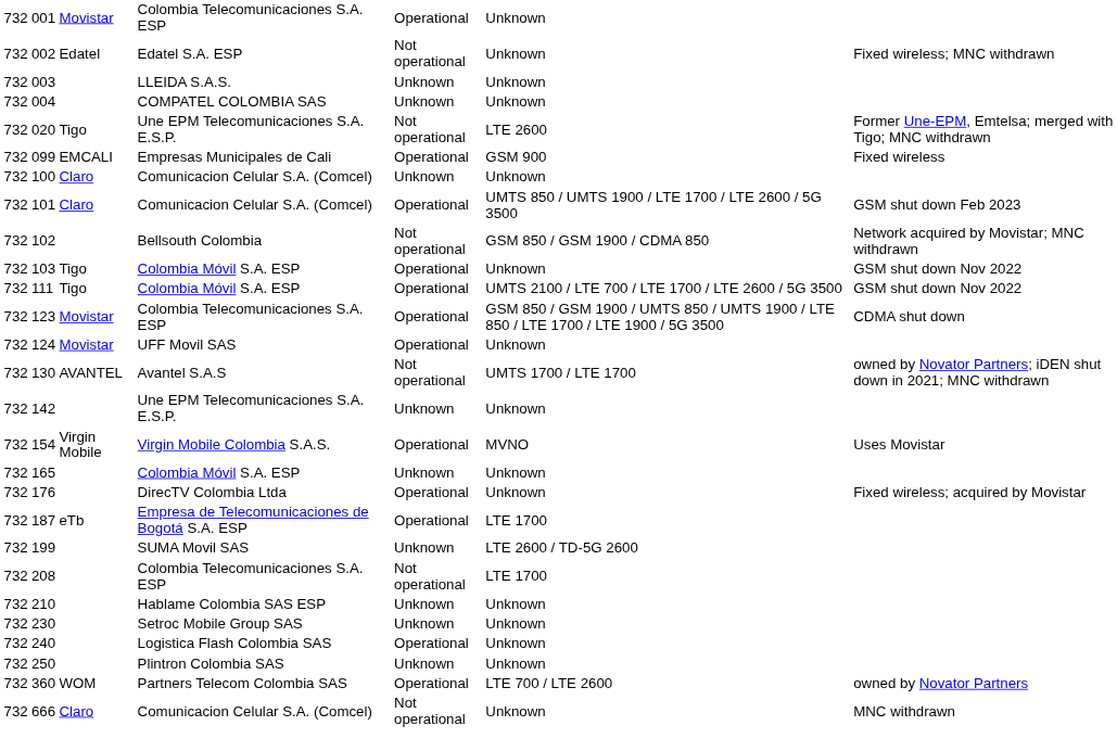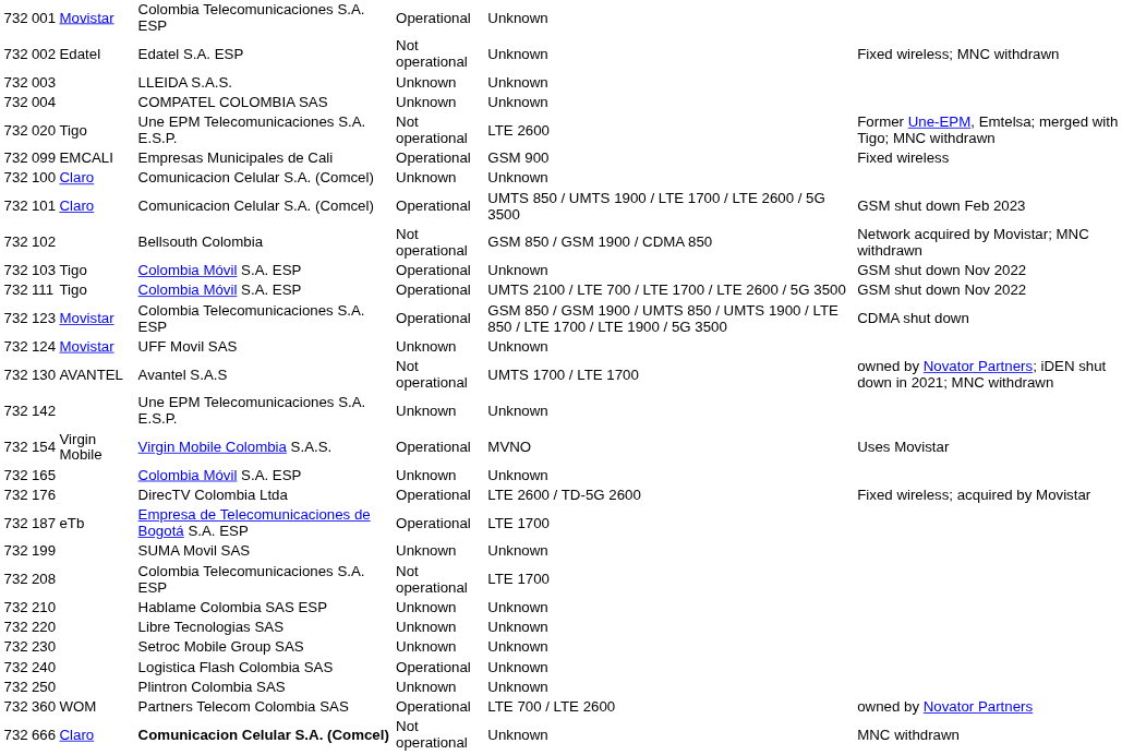 <table>
 <tr>
 <td>732</td>
 <td>001</td>
 <td><a href='#'>Movistar</a></td>
 <td>Colombia Telecomunicaciones S.A. ESP</td>
 <td>Operational</td>
 <td>Unknown</td>
 <td></td>
 </tr>
 <tr>
 <td>732</td>
 <td>002</td>
 <td>Edatel</td>
 <td>Edatel S.A. ESP</td>
 <td>Not operational</td>
 <td>Unknown</td>
 <td>Fixed wireless; MNC withdrawn</td>
 </tr>
 <tr>
 <td>732</td>
 <td>003</td>
 <td></td>
 <td>LLEIDA S.A.S.</td>
 <td>Unknown</td>
 <td>Unknown</td>
 <td></td>
 </tr>
 <tr>
 <td>732</td>
 <td>004</td>
 <td></td>
 <td>COMPATEL COLOMBIA SAS</td>
 <td>Unknown</td>
 <td>Unknown</td>
 <td></td>
 </tr>
 <tr>
 <td>732</td>
 <td>020</td>
 <td>Tigo</td>
 <td>Une EPM Telecomunicaciones S.A. E.S.P.</td>
 <td>Not operational</td>
 <td>LTE 2600</td>
 <td>Former <a href='#'>Une-EPM</a>, Emtelsa; merged with Tigo; MNC withdrawn</td>
 </tr>
 <tr>
 <td>732</td>
 <td>099</td>
 <td>EMCALI</td>
 <td>Empresas Municipales de Cali</td>
 <td>Operational</td>
 <td>GSM 900</td>
 <td>Fixed wireless</td>
 </tr>
 <tr>
 <td>732</td>
 <td>100</td>
 <td><a href='#'>Claro</a></td>
 <td>Comunicacion Celular S.A. (Comcel)</td>
 <td>Unknown</td>
 <td>Unknown</td>
 <td></td>
 </tr>
 <tr>
 <td>732</td>
 <td>101</td>
 <td><a href='#'>Claro</a></td>
 <td>Comunicacion Celular S.A. (Comcel)</td>
 <td>Operational</td>
 <td>UMTS 850 / UMTS 1900 / LTE 1700 / LTE 2600 / 5G 3500</td>
 <td> GSM shut down Feb 2023</td>
 </tr>
 <tr>
 <td>732</td>
 <td>102</td>
 <td></td>
 <td>Bellsouth Colombia</td>
 <td>Not operational</td>
 <td>GSM 850 / GSM 1900 / CDMA 850</td>
 <td>Network acquired by Movistar; MNC withdrawn</td>
 </tr>
 <tr>
 <td>732</td>
 <td>103</td>
 <td>Tigo</td>
 <td><a href='#'>Colombia Móvil</a> S.A. ESP</td>
 <td>Operational</td>
 <td>Unknown</td>
 <td> GSM shut down Nov 2022</td>
 </tr>
 <tr>
 <td>732</td>
 <td>111</td>
 <td>Tigo</td>
 <td><a href='#'>Colombia Móvil</a> S.A. ESP</td>
 <td>Operational</td>
 <td>UMTS 2100 / LTE 700 / LTE 1700 / LTE 2600 / 5G 3500</td>
 <td> GSM shut down Nov 2022</td>
 </tr>
 <tr>
 <td>732</td>
 <td>123</td>
 <td><a href='#'>Movistar</a></td>
 <td>Colombia Telecomunicaciones S.A. ESP</td>
 <td>Operational</td>
 <td>GSM 850 / GSM 1900 / UMTS 850 / UMTS 1900 / LTE 850 / LTE 1700 / LTE 1900 / 5G 3500</td>
 <td>CDMA shut down</td>
 </tr>
 <tr>
 <td>732</td>
 <td>124</td>
 <td><a href='#'>Movistar</a></td>
 <td>UFF Movil SAS</td>
-<td>Operational</td>
+<td>Unknown</td>
 <td>Unknown</td>
 <td></td>
 </tr>
 <tr>
 <td>732</td>
 <td>130</td>
 <td>AVANTEL</td>
 <td>Avantel S.A.S</td>
 <td>Not operational</td>
 <td>UMTS 1700 / LTE 1700</td>
 <td>owned by <a href='#'>Novator Partners</a>; iDEN shut down in 2021; MNC withdrawn</td>
 </tr>
 <tr>
 <td>732</td>
 <td>142</td>
 <td></td>
 <td>Une EPM Telecomunicaciones S.A. E.S.P.</td>
 <td>Unknown</td>
 <td>Unknown</td>
 <td></td>
 </tr>
 <tr>
 <td>732</td>
 <td>154</td>
 <td>Virgin Mobile</td>
 <td><a href='#'>Virgin Mobile Colombia</a> S.A.S.</td>
 <td>Operational</td>
 <td>MVNO</td>
 <td>Uses Movistar</td>
 </tr>
 <tr>
 <td>732</td>
 <td>165</td>
 <td></td>
 <td><a href='#'>Colombia Móvil</a> S.A. ESP</td>
 <td>Unknown</td>
 <td>Unknown</td>
 <td></td>
 </tr>
 <tr>
 <td>732</td>
 <td>176</td>
 <td></td>
 <td>DirecTV Colombia Ltda</td>
 <td>Operational</td>
-<td>Unknown</td>
+<td>LTE 2600 / TD-5G 2600</td>
 <td>Fixed wireless; acquired by Movistar</td>
 </tr>
 <tr>
 <td>732</td>
 <td>187</td>
 <td>eTb</td>
 <td><a href='#'>Empresa de Telecomunicaciones de Bogotá</a> S.A. ESP</td>
 <td>Operational</td>
 <td>LTE 1700</td>
 <td></td>
 </tr>
 <tr>
 <td>732</td>
 <td>199</td>
 <td></td>
 <td>SUMA Movil SAS</td>
 <td>Unknown</td>
-<td>LTE 2600 / TD-5G 2600</td>
+<td>Unknown</td>
 <td></td>
 </tr>
 <tr>
 <td>732</td>
 <td>208</td>
 <td></td>
 <td>Colombia Telecomunicaciones S.A. ESP</td>
 <td>Not operational</td>
 <td>LTE 1700</td>
 <td></td>
 </tr>
 <tr>
 <td>732</td>
 <td>210</td>
 <td></td>
 <td>Hablame Colombia SAS ESP</td>
+<td>Unknown</td>
+<td>Unknown</td>
+<td></td>
+</tr>
+<tr>
+<td>732</td>
+<td>220</td>
+<td></td>
+<td>Libre Tecnologias SAS</td>
 <td>Unknown</td>
 <td>Unknown</td>
 <td></td>
 </tr>
 <tr>
 <td>732</td>
 <td>230</td>
 <td></td>
 <td>Setroc Mobile Group SAS</td>
 <td>Unknown</td>
 <td>Unknown</td>
 <td></td>
 </tr>
 <tr>
 <td>732</td>
 <td>240</td>
 <td></td>
 <td>Logistica Flash Colombia SAS</td>
 <td>Operational</td>
 <td>Unknown</td>
 <td></td>
 </tr>
 <tr>
 <td>732</td>
 <td>250</td>
 <td></td>
 <td>Plintron Colombia SAS</td>
 <td>Unknown</td>
 <td>Unknown</td>
 <td></td>
 </tr>
 <tr>
 <td>732</td>
 <td>360</td>
 <td>WOM</td>
 <td>Partners Telecom Colombia SAS</td>
 <td>Operational</td>
 <td>LTE 700 / LTE 2600</td>
 <td>owned by <a href='#'>Novator Partners</a></td>
 </tr>
 <tr>
 <td>732</td>
 <td>666</td>
 <td><a href='#'>Claro</a></td>
-<td>Comunicacion Celular S.A. (Comcel)</td>
+<td><strong>Comunicacion Celular S.A. (Comcel)</strong></td>
 <td>Not operational</td>
 <td>Unknown</td>
 <td>MNC withdrawn</td>
 </tr>
 </table>
